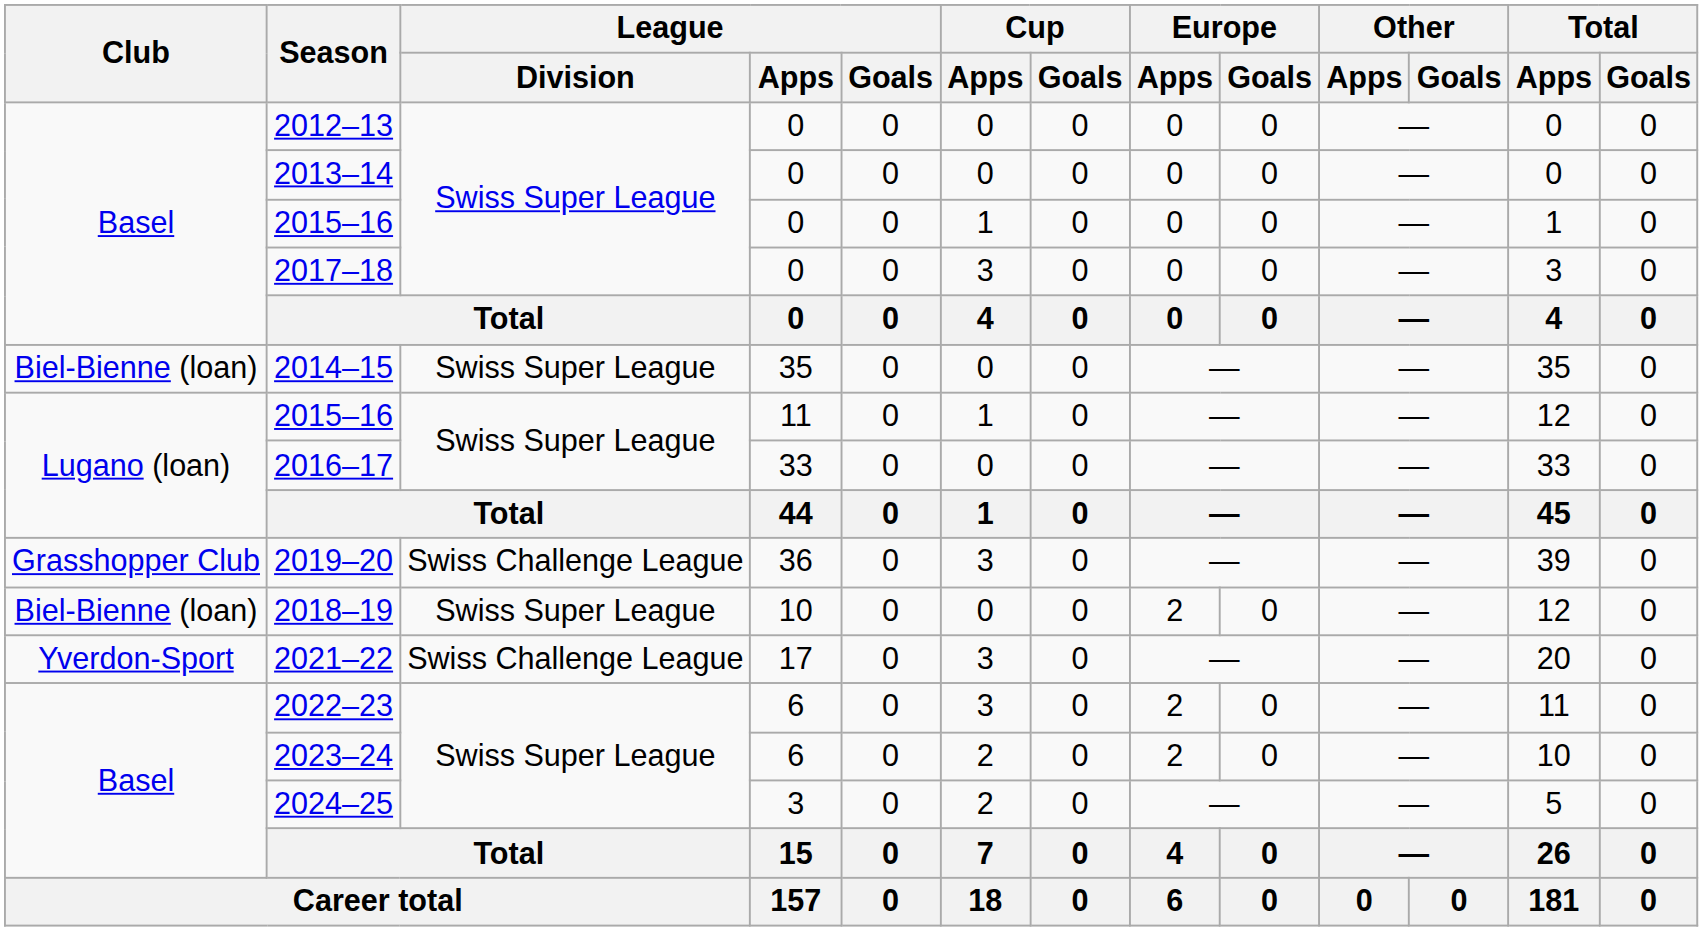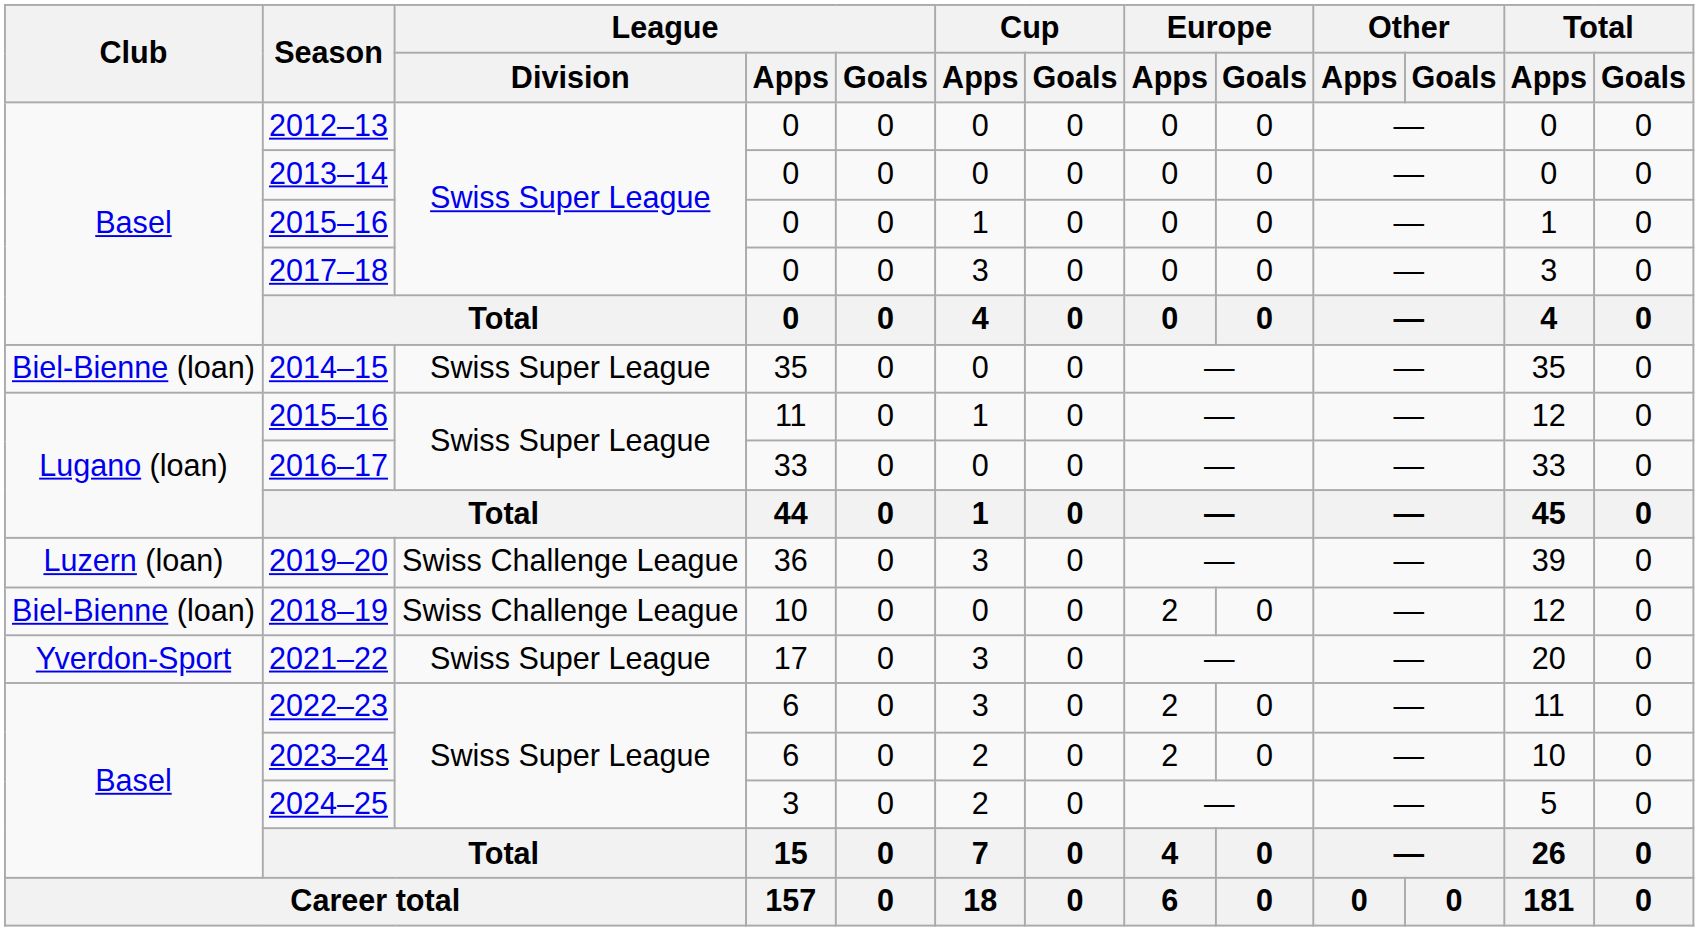 <table class="wikitable" style="text-align:center">
 <tr>
 <th rowspan="2">Club</th>
 <th rowspan="2">Season</th>
 <th colspan="3">League</th>
 <th colspan="2">Cup</th>
 <th colspan="2">Europe</th>
 <th colspan="2">Other</th>
 <th colspan="3">Total</th>
 </tr>
 <tr>
 <th>Division</th>
 <th>Apps</th>
 <th>Goals</th>
 <th>Apps</th>
 <th>Goals</th>
 <th>Apps</th>
 <th>Goals</th>
 <th>Apps</th>
 <th>Goals</th>
 <th>Apps</th>
 <th>Goals</th>
 </tr>
 <tr>
 <td rowspan="5"><a href='#'>Basel</a></td>
 <td><a href='#'>2012–13</a></td>
 <td rowspan="4"><a href='#'>Swiss Super League</a></td>
 <td>0</td>
 <td>0</td>
 <td>0</td>
 <td>0</td>
 <td>0</td>
 <td>0</td>
 <td colspan="2">—</td>
 <td>0</td>
 <td>0</td>
 </tr>
 <tr>
 <td><a href='#'>2013–14</a></td>
 <td>0</td>
 <td>0</td>
 <td>0</td>
 <td>0</td>
 <td>0</td>
 <td>0</td>
 <td colspan="2">—</td>
 <td>0</td>
 <td>0</td>
 </tr>
 <tr>
 <td><a href='#'>2015–16</a></td>
 <td>0</td>
 <td>0</td>
 <td>1</td>
 <td>0</td>
 <td>0</td>
 <td>0</td>
 <td colspan="2">—</td>
 <td>1</td>
 <td>0</td>
 </tr>
 <tr>
 <td><a href='#'>2017–18</a></td>
 <td>0</td>
 <td>0</td>
 <td>3</td>
 <td>0</td>
 <td>0</td>
 <td>0</td>
 <td colspan="2">—</td>
 <td>3</td>
 <td>0</td>
 </tr>
 <tr>
 <th colspan="2">Total</th>
 <th>0</th>
 <th>0</th>
 <th>4</th>
 <th>0</th>
 <th>0</th>
 <th>0</th>
 <th colspan="2">—</th>
 <th>4</th>
 <th>0</th>
 </tr>
 <tr>
 <td><a href='#'>Biel-Bienne</a> (loan)</td>
 <td><a href='#'>2014–15</a></td>
 <td>Swiss Super League</td>
 <td>35</td>
 <td>0</td>
 <td>0</td>
 <td>0</td>
 <td colspan="2">—</td>
 <td colspan="2">—</td>
 <td>35</td>
 <td>0</td>
 </tr>
 <tr>
 <td rowspan="3"><a href='#'>Lugano</a> (loan)</td>
 <td><a href='#'>2015–16</a></td>
 <td rowspan="2">Swiss Super League</td>
 <td>11</td>
 <td>0</td>
 <td>1</td>
 <td>0</td>
 <td colspan="2">—</td>
 <td colspan="2">—</td>
 <td>12</td>
 <td>0</td>
 </tr>
 <tr>
 <td><a href='#'>2016–17</a></td>
 <td>33</td>
 <td>0</td>
 <td>0</td>
 <td>0</td>
 <td colspan="2">—</td>
 <td colspan="2">—</td>
 <td>33</td>
 <td>0</td>
 </tr>
 <tr>
 <th colspan="2">Total</th>
 <th>44</th>
 <th>0</th>
 <th>1</th>
 <th>0</th>
 <th colspan="2">—</th>
 <th colspan="2">—</th>
 <th>45</th>
 <th>0</th>
 </tr>
 <tr>
-<td><a href='#'>Grasshopper Club</a></td>
+<td><a href='#'>Luzern</a> (loan)</td>
 <td><a href='#'>2019–20</a></td>
 <td>Swiss Challenge League</td>
 <td>36</td>
 <td>0</td>
 <td>3</td>
 <td>0</td>
 <td colspan="2">—</td>
 <td colspan="2">—</td>
 <td>39</td>
 <td>0</td>
 </tr>
 <tr>
 <td><a href='#'>Biel-Bienne</a> (loan)</td>
 <td><a href='#'>2018–19</a></td>
-<td>Swiss Super League</td>
+<td>Swiss Challenge League</td>
 <td>10</td>
 <td>0</td>
 <td>0</td>
 <td>0</td>
 <td>2</td>
 <td>0</td>
 <td colspan="2">—</td>
 <td>12</td>
 <td>0</td>
 </tr>
 <tr>
 <td><a href='#'>Yverdon-Sport</a></td>
 <td><a href='#'>2021–22</a></td>
-<td>Swiss Challenge League</td>
+<td>Swiss Super League</td>
 <td>17</td>
 <td>0</td>
 <td>3</td>
 <td>0</td>
 <td colspan="2">—</td>
 <td colspan="2">—</td>
 <td>20</td>
 <td>0</td>
 </tr>
 <tr>
 <td rowspan="4"><a href='#'>Basel</a></td>
 <td><a href='#'>2022–23</a></td>
 <td rowspan="3">Swiss Super League</td>
 <td>6</td>
 <td>0</td>
 <td>3</td>
 <td>0</td>
 <td>2</td>
 <td>0</td>
 <td colspan="2">—</td>
 <td>11</td>
 <td>0</td>
 </tr>
 <tr>
 <td><a href='#'>2023–24</a></td>
 <td>6</td>
 <td>0</td>
 <td>2</td>
 <td>0</td>
 <td>2</td>
 <td>0</td>
 <td colspan="2">—</td>
 <td>10</td>
 <td>0</td>
 </tr>
 <tr>
 <td><a href='#'>2024–25</a></td>
 <td>3</td>
 <td>0</td>
 <td>2</td>
 <td>0</td>
 <td colspan="2">—</td>
 <td colspan="2">—</td>
 <td>5</td>
 <td>0</td>
 </tr>
 <tr>
 <th colspan="2">Total</th>
 <th>15</th>
 <th>0</th>
 <th>7</th>
 <th>0</th>
 <th>4</th>
 <th>0</th>
 <th colspan="2">—</th>
 <th>26</th>
 <th>0</th>
 </tr>
 <tr>
 <th colspan="3">Career total</th>
 <th>157</th>
 <th>0</th>
 <th>18</th>
 <th>0</th>
 <th>6</th>
 <th>0</th>
 <th>0</th>
 <th>0</th>
 <th>181</th>
 <th>0</th>
 </tr>
 </table>
